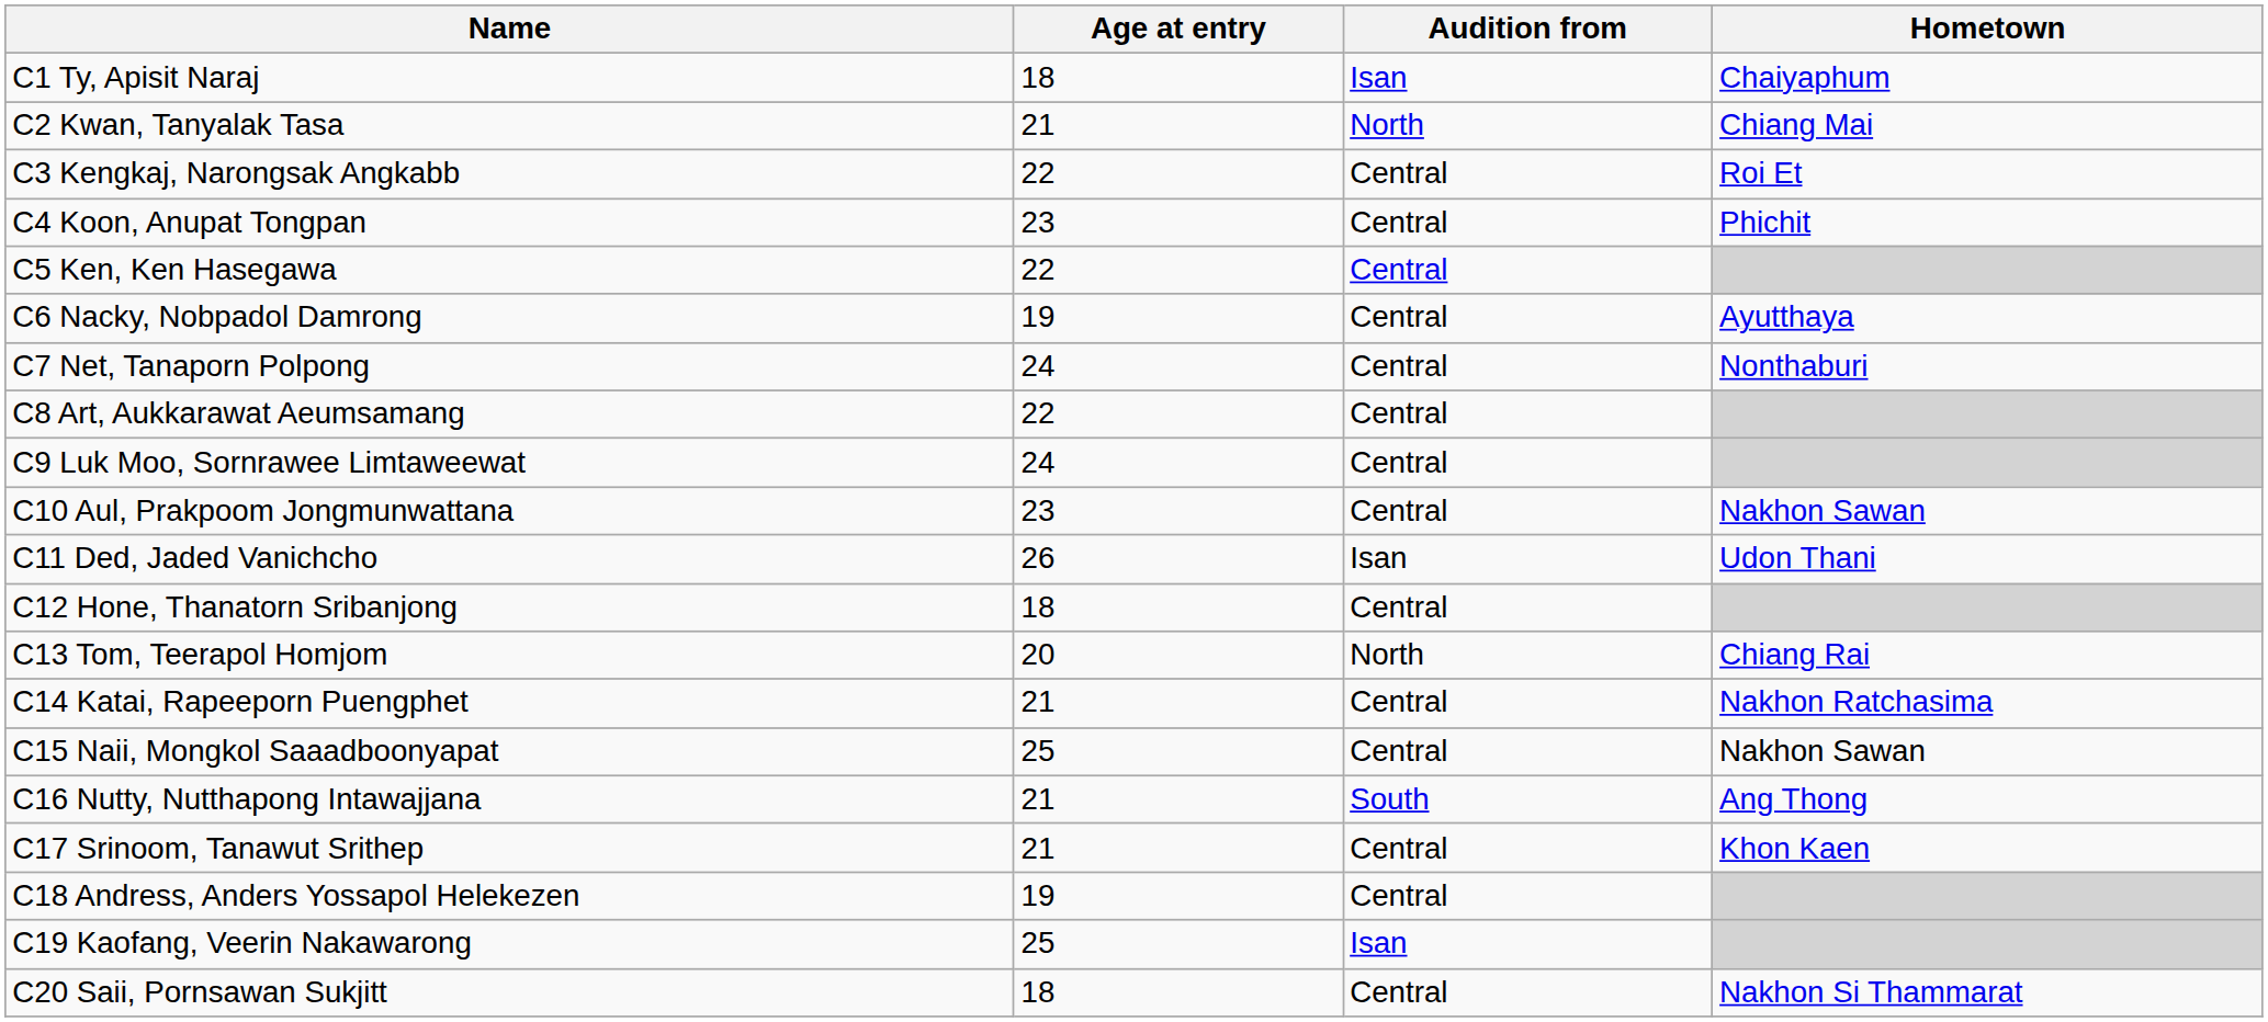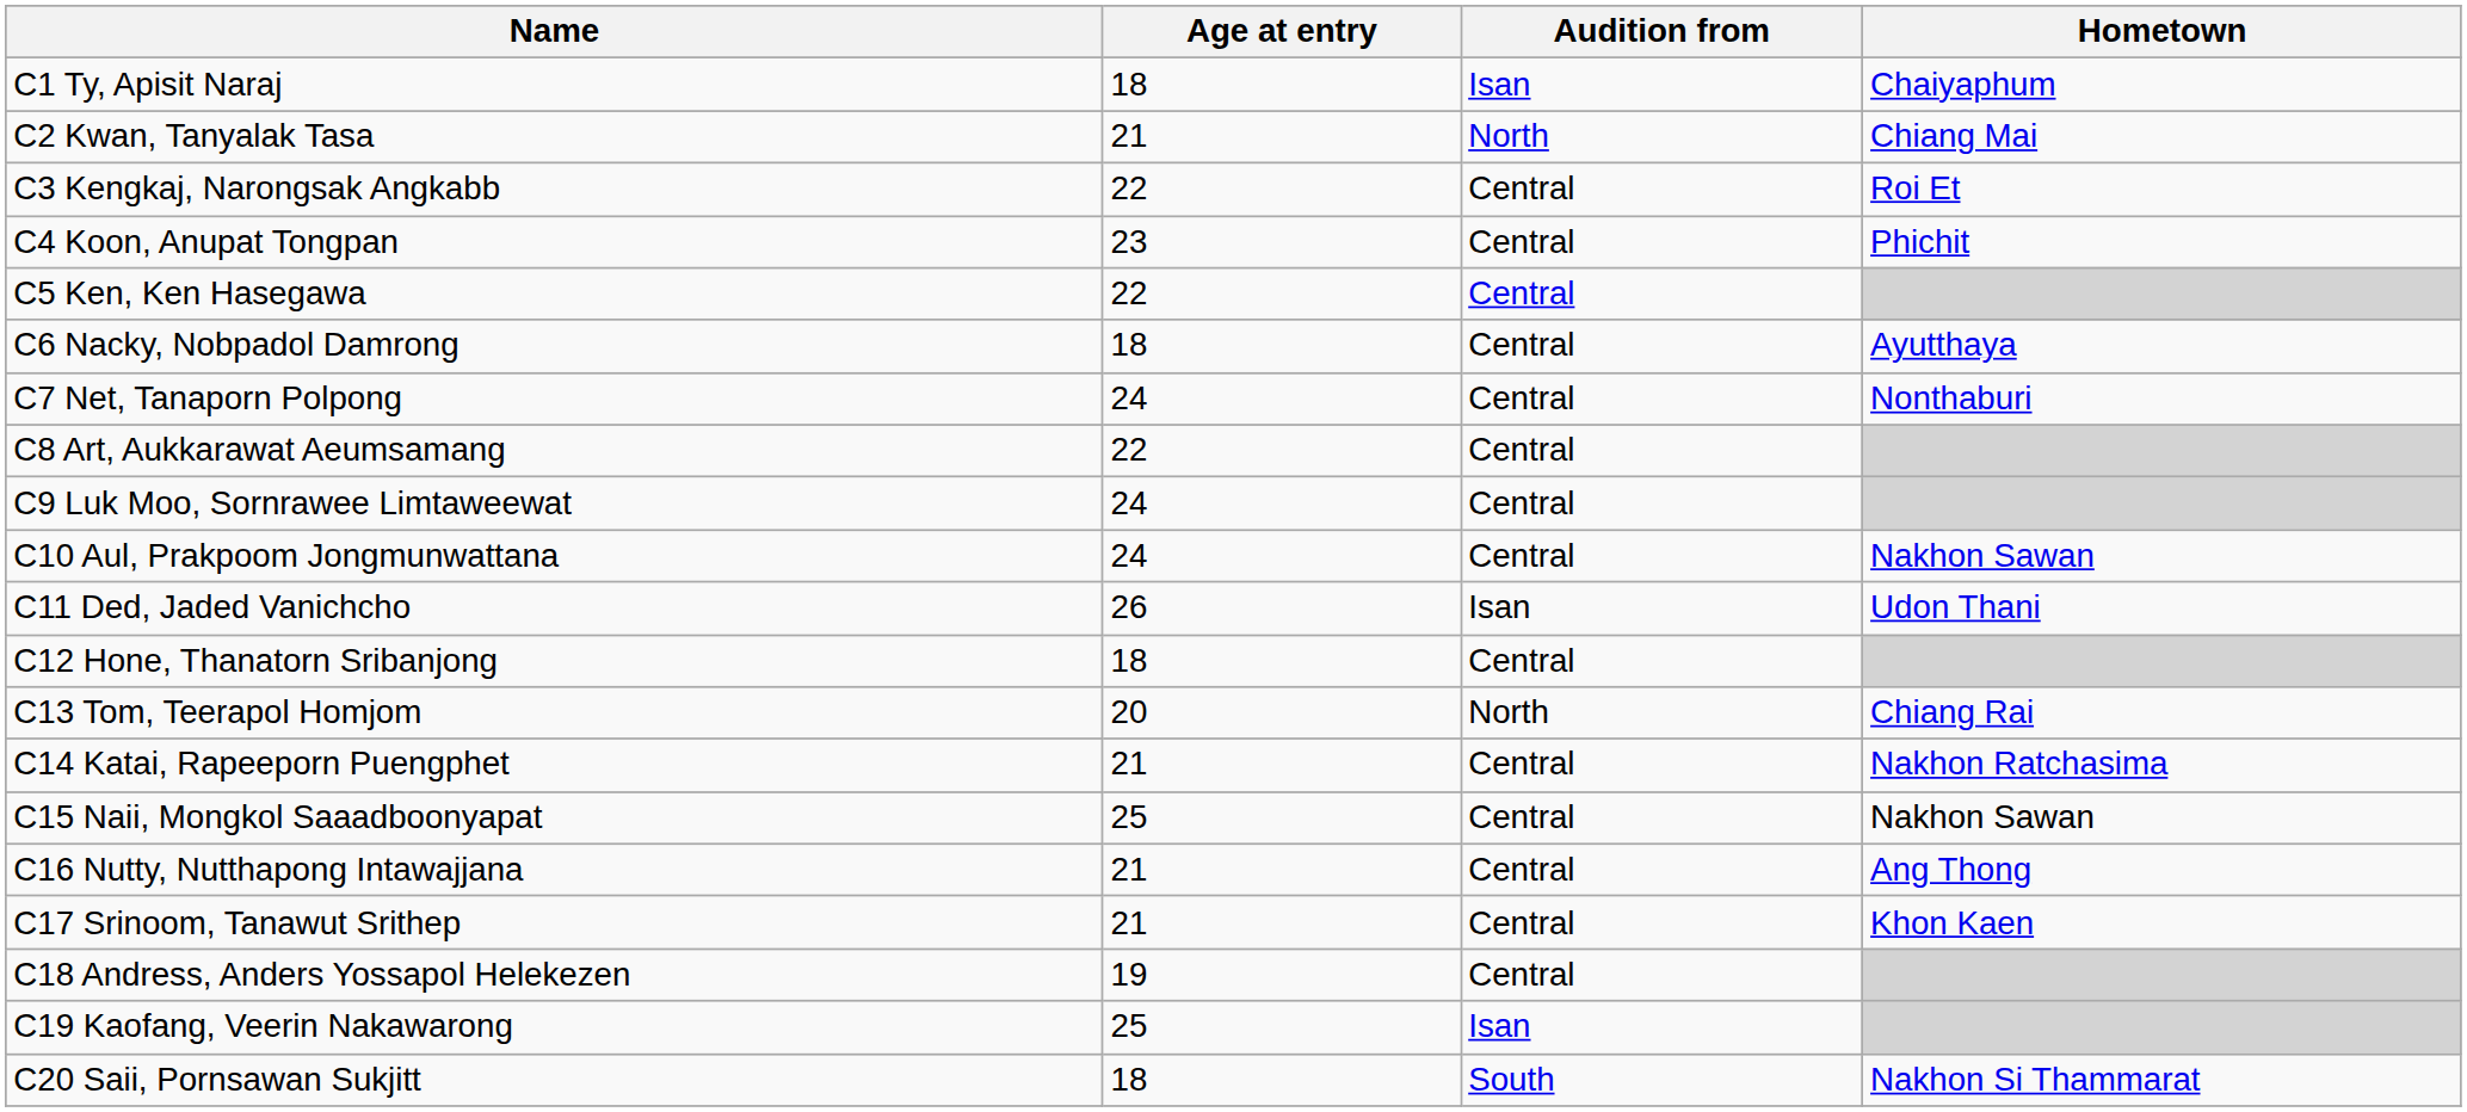 <table class="wikitable sortable" style="width: 60%">
 <tr>
 <th style="text-align:center">Name</th>
 <th style="text-align:center">Age at entry</th>
 <th style="text-align:center">Audition from</th>
 <th style="text-align:center">Hometown</th>
 </tr>
 <tr>
 <td>C1 Ty, Apisit Naraj</td>
 <td>18</td>
 <td><a href='#'>Isan</a></td>
 <td><a href='#'>Chaiyaphum</a></td>
 </tr>
 <tr>
 <td>C2 Kwan, Tanyalak Tasa</td>
 <td>21</td>
 <td><a href='#'>North</a></td>
 <td><a href='#'>Chiang Mai</a></td>
 </tr>
 <tr>
 <td>C3 Kengkaj, Narongsak Angkabb</td>
 <td>22</td>
 <td>Central</td>
 <td><a href='#'>Roi Et</a></td>
 </tr>
 <tr>
 <td>C4 Koon, Anupat Tongpan</td>
 <td>23</td>
 <td>Central</td>
 <td><a href='#'>Phichit</a></td>
 </tr>
 <tr>
 <td>C5 Ken, Ken Hasegawa</td>
 <td>22</td>
 <td><a href='#'>Central</a></td>
 <td style="background:lightgrey"></td>
 </tr>
 <tr>
 <td>C6 Nacky, Nobpadol Damrong</td>
-<td>19</td>
+<td>18</td>
 <td>Central</td>
 <td><a href='#'>Ayutthaya</a></td>
 </tr>
 <tr>
 <td>C7 Net, Tanaporn Polpong</td>
 <td>24</td>
 <td>Central</td>
 <td><a href='#'>Nonthaburi</a></td>
 </tr>
 <tr>
 <td>C8 Art, Aukkarawat Aeumsamang</td>
 <td>22</td>
 <td>Central</td>
 <td style="background:lightgrey"></td>
 </tr>
 <tr>
 <td>C9 Luk Moo, Sornrawee Limtaweewat</td>
 <td>24</td>
 <td>Central</td>
 <td style="background:lightgrey"></td>
 </tr>
 <tr>
 <td>C10 Aul, Prakpoom Jongmunwattana</td>
-<td>23</td>
+<td>24</td>
 <td>Central</td>
 <td><a href='#'>Nakhon Sawan</a></td>
 </tr>
 <tr>
 <td>C11 Ded, Jaded Vanichcho</td>
 <td>26</td>
 <td>Isan</td>
 <td><a href='#'>Udon Thani</a></td>
 </tr>
 <tr>
 <td>C12 Hone, Thanatorn Sribanjong</td>
 <td>18</td>
 <td>Central</td>
 <td style="background:lightgrey"></td>
 </tr>
 <tr>
 <td>C13 Tom, Teerapol Homjom</td>
 <td>20</td>
 <td>North</td>
 <td><a href='#'>Chiang Rai</a></td>
 </tr>
 <tr>
 <td>C14 Katai, Rapeeporn Puengphet</td>
 <td>21</td>
 <td>Central</td>
 <td><a href='#'>Nakhon Ratchasima</a></td>
 </tr>
 <tr>
 <td>C15 Naii, Mongkol Saaadboonyapat</td>
 <td>25</td>
 <td>Central</td>
 <td>Nakhon Sawan</td>
 </tr>
 <tr>
 <td>C16 Nutty, Nutthapong Intawajjana</td>
 <td>21</td>
-<td><a href='#'>South</a></td>
+<td>Central</td>
 <td><a href='#'>Ang Thong</a></td>
 </tr>
 <tr>
 <td>C17 Srinoom, Tanawut Srithep</td>
 <td>21</td>
 <td>Central</td>
 <td><a href='#'>Khon Kaen</a></td>
 </tr>
 <tr>
 <td>C18 Andress, Anders Yossapol Helekezen</td>
 <td>19</td>
 <td>Central</td>
 <td style="background:lightgrey"></td>
 </tr>
 <tr>
 <td>C19 Kaofang, Veerin Nakawarong</td>
 <td>25</td>
 <td><a href='#'>Isan</a></td>
 <td style="background:lightgrey"></td>
 </tr>
 <tr>
 <td>C20 Saii, Pornsawan Sukjitt</td>
 <td>18</td>
-<td>Central</td>
+<td><a href='#'>South</a></td>
 <td><a href='#'>Nakhon Si Thammarat</a></td>
 </tr>
 </table>
